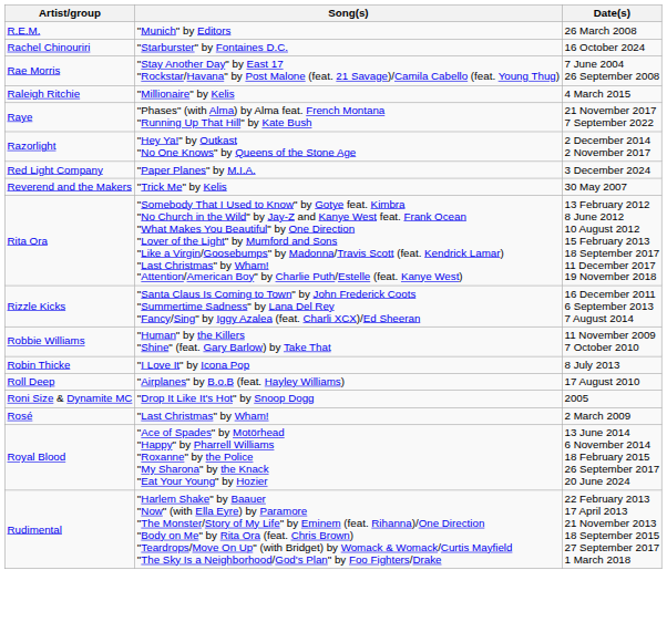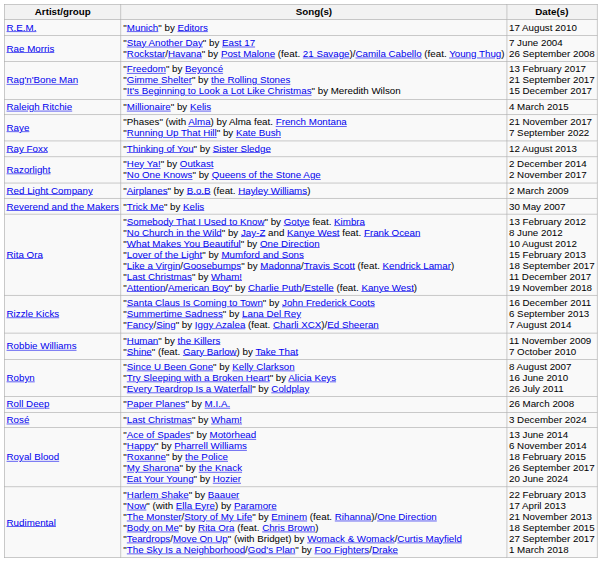 <table class="wikitable">
 <tr>
 <th>Artist/group</th>
 <th>Song(s)</th>
 <th>Date(s)</th>
 </tr>
 <tr>
 <td><a href='#'>R.E.M.</a></td>
 <td>"<a href='#'>Munich</a>" by <a href='#'>Editors</a></td>
-<td>26 March 2008</td>
-</tr>
-<tr>
-<td><a href='#'>Rachel Chinouriri</a></td>
-<td>"<a href='#'>Starburster</a>" by <a href='#'>Fontaines D.C.</a></td>
-<td>16 October 2024</td>
+<td>17 August 2010</td>
 </tr>
 <tr>
 <td><a href='#'>Rae Morris</a></td>
 <td>"<a href='#'>Stay Another Day</a>" by <a href='#'>East 17</a><br>"<a href='#'>Rockstar</a>/<a href='#'>Havana</a>" by <a href='#'>Post Malone</a> (feat. <a href='#'>21 Savage</a>)/<a href='#'>Camila Cabello</a> (feat. <a href='#'>Young Thug</a>)</td>
 <td>7 June 2004<br>26 September 2008</td>
+</tr>
+<tr>
+<td><a href='#'>Rag'n'Bone Man</a></td>
+<td>"<a href='#'>Freedom</a>" by <a href='#'>Beyoncé</a><br>"<a href='#'>Gimme Shelter</a>" by <a href='#'>the Rolling Stones</a><br>"<a href='#'>It's Beginning to Look a Lot Like Christmas</a>" by Meredith Wilson</td>
+<td>13 February 2017<br>21 September 2017<br>15 December 2017</td>
 </tr>
 <tr>
 <td><a href='#'>Raleigh Ritchie</a></td>
 <td>"<a href='#'>Millionaire</a>" by <a href='#'>Kelis</a></td>
 <td>4 March 2015</td>
 </tr>
 <tr>
 <td><a href='#'>Raye</a></td>
 <td>"Phases" (with <a href='#'>Alma</a>) by Alma feat. <a href='#'>French Montana</a><br>"<a href='#'>Running Up That Hill</a>" by <a href='#'>Kate Bush</a></td>
 <td>21 November 2017<br>7 September 2022</td>
 </tr>
 <tr>
+<td><a href='#'>Ray Foxx</a></td>
+<td>"<a href='#'>Thinking of You</a>" by <a href='#'>Sister Sledge</a></td>
+<td>12 August 2013</td>
+</tr>
+<tr>
 <td><a href='#'>Razorlight</a></td>
 <td>"<a href='#'>Hey Ya!</a>" by <a href='#'>Outkast</a><br>"<a href='#'>No One Knows</a>" by <a href='#'>Queens of the Stone Age</a></td>
 <td>2 December 2014<br>2 November 2017</td>
 </tr>
 <tr>
 <td><a href='#'>Red Light Company</a></td>
-<td>"<a href='#'>Paper Planes</a>" by <a href='#'>M.I.A.</a></td>
-<td>3 December 2024</td>
+<td>"<a href='#'>Airplanes</a>" by <a href='#'>B.o.B</a> (feat. <a href='#'>Hayley Williams</a>)</td>
+<td>2 March 2009</td>
 </tr>
 <tr>
 <td><a href='#'>Reverend and the Makers</a></td>
 <td>"<a href='#'>Trick Me</a>" by <a href='#'>Kelis</a></td>
 <td>30 May 2007</td>
 </tr>
 <tr>
 <td><a href='#'>Rita Ora</a></td>
 <td>"<a href='#'>Somebody That I Used to Know</a>" by <a href='#'>Gotye</a> feat. <a href='#'>Kimbra</a><br>"<a href='#'>No Church in the Wild</a>" by <a href='#'>Jay-Z</a> and <a href='#'>Kanye West</a> feat. <a href='#'>Frank Ocean</a><br>"<a href='#'>What Makes You Beautiful</a>" by <a href='#'>One Direction</a><br>"<a href='#'>Lover of the Light</a>" by <a href='#'>Mumford and Sons</a><br>"<a href='#'>Like a Virgin</a>/<a href='#'>Goosebumps</a>" by <a href='#'>Madonna</a>/<a href='#'>Travis Scott</a> (feat. <a href='#'>Kendrick Lamar</a>)<br>"<a href='#'>Last Christmas</a>" by <a href='#'>Wham!</a><br>"<a href='#'>Attention</a>/<a href='#'>American Boy</a>" by <a href='#'>Charlie Puth</a>/<a href='#'>Estelle</a> (feat. <a href='#'>Kanye West</a>)</td>
 <td>13 February 2012<br>8 June 2012<br>10 August 2012<br>15 February 2013<br>18 September 2017<br>11 December 2017<br>19 November 2018</td>
 </tr>
 <tr>
 <td><a href='#'>Rizzle Kicks</a></td>
 <td>"<a href='#'>Santa Claus Is Coming to Town</a>" by <a href='#'>John Frederick Coots</a><br>"<a href='#'>Summertime Sadness</a>" by <a href='#'>Lana Del Rey</a><br>"<a href='#'>Fancy</a>/<a href='#'>Sing</a>" by <a href='#'>Iggy Azalea</a> (feat. <a href='#'>Charli XCX</a>)/<a href='#'>Ed Sheeran</a></td>
 <td>16 December 2011<br>6 September 2013<br>7 August 2014</td>
 </tr>
 <tr>
 <td><a href='#'>Robbie Williams</a></td>
 <td>"<a href='#'>Human</a>" by <a href='#'>the Killers</a><br>"<a href='#'>Shine</a>" (feat. <a href='#'>Gary Barlow</a>) by <a href='#'>Take That</a></td>
 <td>11 November 2009<br>7 October 2010</td>
 </tr>
 <tr>
-<td><a href='#'>Robin Thicke</a></td>
-<td>"<a href='#'>I Love It</a>" by <a href='#'>Icona Pop</a></td>
-<td>8 July 2013</td>
+<td><a href='#'>Robyn</a></td>
+<td>"<a href='#'>Since U Been Gone</a>" by <a href='#'>Kelly Clarkson</a><br> "<a href='#'>Try Sleeping with a Broken Heart</a>" by <a href='#'>Alicia Keys</a><br>"<a href='#'>Every Teardrop Is a Waterfall</a>" by <a href='#'>Coldplay</a></td>
+<td>8 August 2007<br> 16 June 2010<br>26 July 2011</td>
 </tr>
 <tr>
 <td><a href='#'>Roll Deep</a></td>
-<td>"<a href='#'>Airplanes</a>" by <a href='#'>B.o.B</a> (feat. <a href='#'>Hayley Williams</a>)</td>
-<td>17 August 2010</td>
-</tr>
-<tr>
-<td><a href='#'>Roni Size</a> & <a href='#'>Dynamite MC</a></td>
-<td>"<a href='#'>Drop It Like It's Hot</a>" by <a href='#'>Snoop Dogg</a></td>
-<td>2005</td>
+<td>"<a href='#'>Paper Planes</a>" by <a href='#'>M.I.A.</a></td>
+<td>26 March 2008</td>
 </tr>
 <tr>
 <td><a href='#'>Rosé</a></td>
 <td>"<a href='#'>Last Christmas</a>" by <a href='#'>Wham!</a></td>
-<td>2 March 2009</td>
+<td>3 December 2024</td>
 </tr>
 <tr>
 <td><a href='#'>Royal Blood</a></td>
 <td>"<a href='#'>Ace of Spades</a>" by <a href='#'>Motörhead</a><br>"<a href='#'>Happy</a>" by <a href='#'>Pharrell Williams</a><br>"<a href='#'>Roxanne</a>" by <a href='#'>the Police</a><br>"<a href='#'>My Sharona</a>" by <a href='#'>the Knack</a><br>"<a href='#'>Eat Your Young</a>" by <a href='#'>Hozier</a></td>
 <td>13 June 2014<br>6 November 2014<br>18 February 2015<br>26 September 2017<br>20 June 2024</td>
 </tr>
 <tr>
 <td><a href='#'>Rudimental</a></td>
 <td>"<a href='#'>Harlem Shake</a>" by <a href='#'>Baauer</a><br>"<a href='#'>Now</a>" (with <a href='#'>Ella Eyre</a>) by <a href='#'>Paramore</a><br>"<a href='#'>The Monster</a>/<a href='#'>Story of My Life</a>" by <a href='#'>Eminem</a> (feat. <a href='#'>Rihanna</a>)/<a href='#'>One Direction</a><br>"<a href='#'>Body on Me</a>" by <a href='#'>Rita Ora</a> (feat. <a href='#'>Chris Brown</a>)<br>"<a href='#'>Teardrops</a>/<a href='#'>Move On Up</a>" (with Bridget) by <a href='#'>Womack & Womack</a>/<a href='#'>Curtis Mayfield</a><br>"<a href='#'>The Sky Is a Neighborhood</a>/<a href='#'>God's Plan</a>" by <a href='#'>Foo Fighters</a>/<a href='#'>Drake</a></td>
 <td>22 February 2013<br>17 April 2013<br>21 November 2013<br>18 September 2015<br>27 September 2017<br>1 March 2018</td>
 </tr>
 </table>
